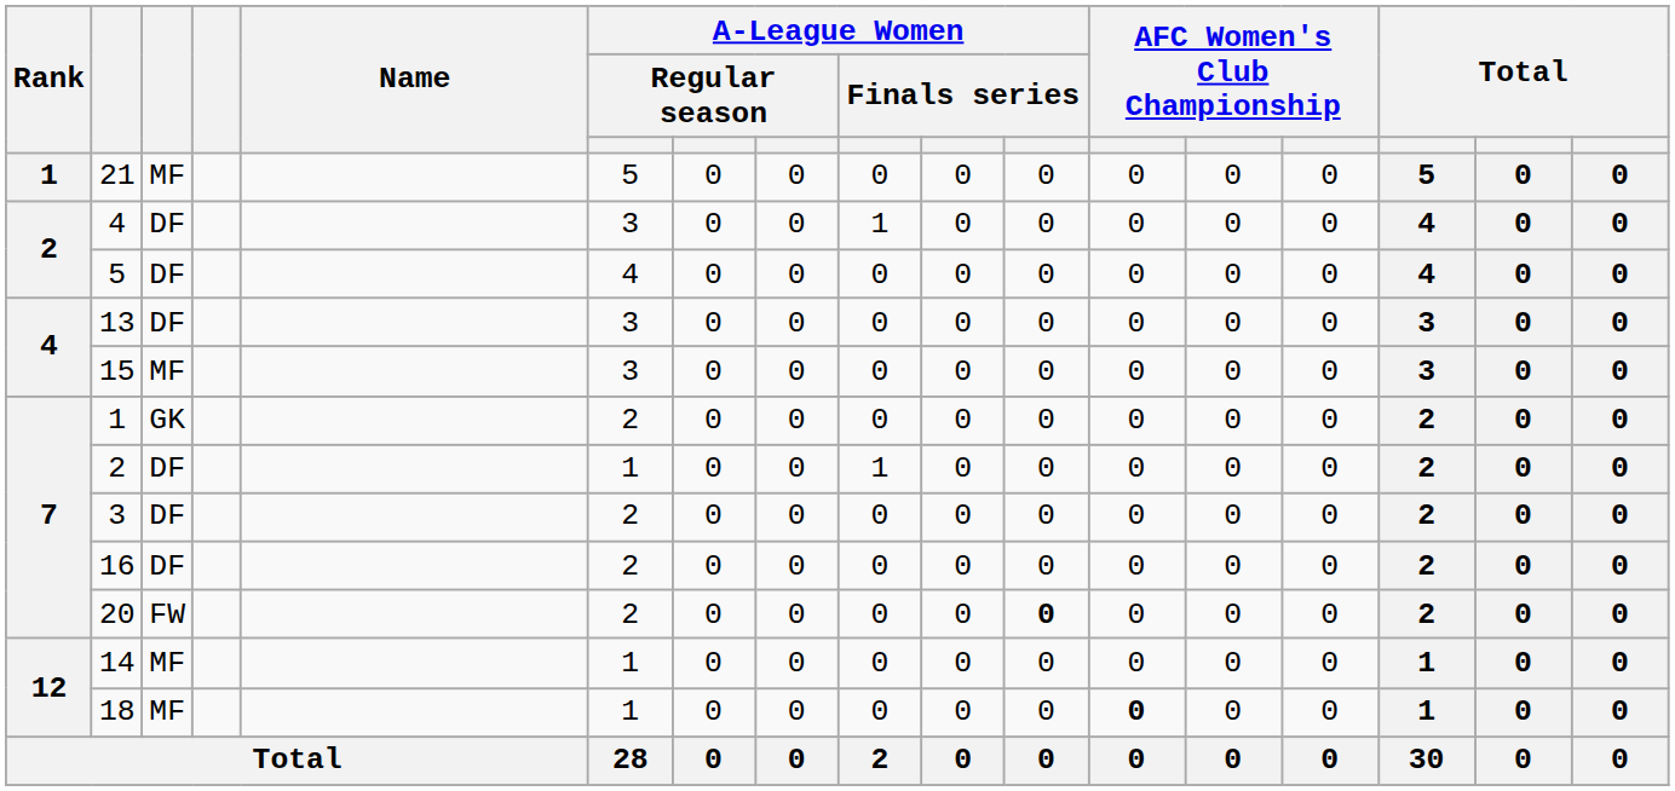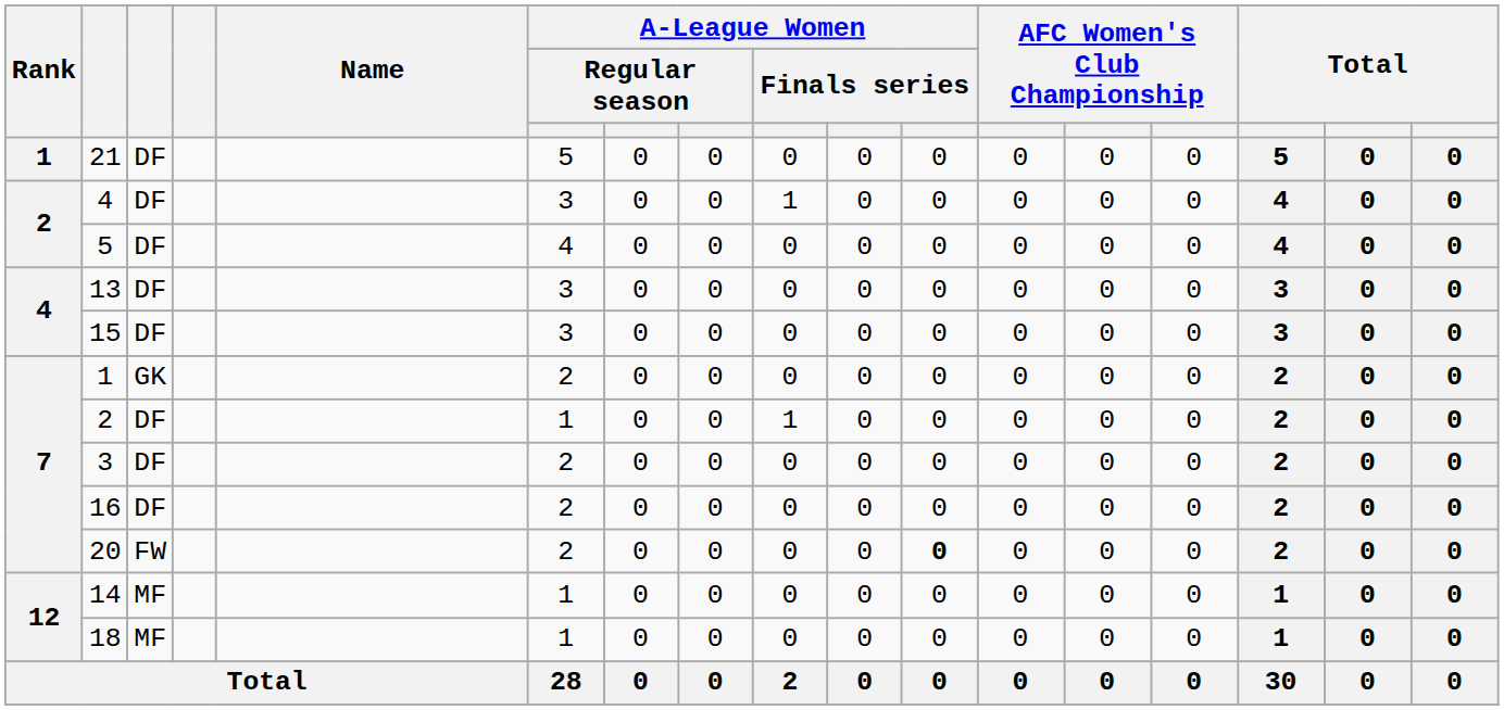 <table class="wikitable sortable" style="text-align:center;">
 <tr>
 <th rowspan="3" width="15">Rank</th>
 <th rowspan="3" width="15"></th>
 <th rowspan="3" width="15"></th>
 <th rowspan="3" width="15"></th>
 <th rowspan="3" width="145">Name</th>
 <th colspan="6" width="120"><a href='#'>A-League Women</a></th>
 <th rowspan="2"; colspan="3" width="120"><a href='#'>AFC Women's<br>Club Championship</a></th>
 <th rowspan="2"; colspan="3" width="120">Total</th>
 </tr>
 <tr>
 <th colspan="3">Regular season</th>
 <th colspan="3">Finals series</th>
 </tr>
 <tr>
 <th style="width:30px"></th>
 <th style="width:30px"></th>
 <th style="width:30px"></th>
 <th style="width:30px"></th>
 <th style="width:30px"></th>
 <th style="width:30px"></th>
 <th style="width:30px"></th>
 <th style="width:30px"></th>
 <th style="width:30px"></th>
 <th style="width:30px"></th>
 <th style="width:30px"></th>
 <th style="width:30px"></th>
 </tr>
 <tr>
 <th>1</th>
 <td>21</td>
-<td>MF</td>
+<td>DF</td>
 <td></td>
 <td align="left"><br></td>
 <td>5</td>
 <td>0</td>
 <td>0<br></td>
 <td>0</td>
 <td>0</td>
 <td>0<br></td>
 <td>0</td>
 <td>0</td>
 <td>0<br></td>
 <th>5</th>
 <th>0</th>
 <th>0</th>
 </tr>
 <tr>
 <th rowspan="2">2</th>
 <td>4</td>
 <td>DF</td>
 <td></td>
 <td align="left"><br></td>
 <td>3</td>
 <td>0</td>
 <td>0<br></td>
 <td>1</td>
 <td>0</td>
 <td>0<br></td>
 <td>0</td>
 <td>0</td>
 <td>0<br></td>
 <th>4</th>
 <th>0</th>
 <th>0</th>
 </tr>
 <tr>
 <td>5</td>
 <td>DF</td>
 <td></td>
 <td align="left"><br></td>
 <td>4</td>
 <td>0</td>
 <td>0<br></td>
 <td>0</td>
 <td>0</td>
 <td>0<br></td>
 <td>0</td>
 <td>0</td>
 <td>0<br></td>
 <th>4</th>
 <th>0</th>
 <th>0</th>
 </tr>
 <tr>
 <th rowspan="2">4</th>
 <td>13</td>
 <td>DF</td>
 <td></td>
 <td align="left"><br></td>
 <td>3</td>
 <td>0</td>
 <td>0<br></td>
 <td>0</td>
 <td>0</td>
 <td>0<br></td>
 <td>0</td>
 <td>0</td>
 <td>0<br></td>
 <th>3</th>
 <th>0</th>
 <th>0</th>
 </tr>
 <tr>
 <td>15</td>
-<td>MF</td>
+<td>DF</td>
 <td></td>
 <td align="left"><br></td>
 <td>3</td>
 <td>0</td>
 <td>0<br></td>
 <td>0</td>
 <td>0</td>
 <td>0<br></td>
 <td>0</td>
 <td>0</td>
 <td>0<br></td>
 <th>3</th>
 <th>0</th>
 <th>0</th>
 </tr>
 <tr>
 <th rowspan="5">7</th>
 <td>1</td>
 <td>GK</td>
 <td></td>
 <td align="left"><br></td>
 <td>2</td>
 <td>0</td>
 <td>0<br></td>
 <td>0</td>
 <td>0</td>
 <td>0<br></td>
 <td>0</td>
 <td>0</td>
 <td>0<br></td>
 <th>2</th>
 <th>0</th>
 <th>0</th>
 </tr>
 <tr>
 <td>2</td>
 <td>DF</td>
 <td></td>
 <td align="left"><br></td>
 <td>1</td>
 <td>0</td>
 <td>0<br></td>
 <td>1</td>
 <td>0</td>
 <td>0<br></td>
 <td>0</td>
 <td>0</td>
 <td>0<br></td>
 <th>2</th>
 <th>0</th>
 <th>0</th>
 </tr>
 <tr>
 <td>3</td>
 <td>DF</td>
 <td></td>
 <td align="left"><br></td>
 <td>2</td>
 <td>0</td>
 <td>0<br></td>
 <td>0</td>
 <td>0</td>
 <td>0<br></td>
 <td>0</td>
 <td>0</td>
 <td>0<br></td>
 <th>2</th>
 <th>0</th>
 <th>0</th>
 </tr>
 <tr>
 <td>16</td>
 <td>DF</td>
 <td></td>
 <td align="left"><br></td>
 <td>2</td>
 <td>0</td>
 <td>0<br></td>
 <td>0</td>
 <td>0</td>
 <td>0<br></td>
 <td>0</td>
 <td>0</td>
 <td>0<br></td>
 <th>2</th>
 <th>0</th>
 <th>0</th>
 </tr>
 <tr>
 <td>20</td>
 <td>FW</td>
 <td></td>
 <td align="left"><br></td>
 <td>2</td>
 <td>0</td>
 <td>0<br></td>
 <td>0</td>
 <td>0</td>
 <td><strong>0<br></strong></td>
 <td>0</td>
 <td>0</td>
 <td>0<br></td>
 <th>2</th>
 <th>0</th>
 <th>0</th>
 </tr>
 <tr>
 <th rowspan="2">12</th>
 <td>14</td>
 <td>MF</td>
 <td></td>
 <td align="left"><br></td>
 <td>1</td>
 <td>0</td>
 <td>0<br></td>
 <td>0</td>
 <td>0</td>
 <td>0<br></td>
 <td>0</td>
 <td>0</td>
 <td>0<br></td>
 <th>1</th>
 <th>0</th>
 <th>0</th>
 </tr>
 <tr>
 <td>18</td>
 <td>MF</td>
 <td></td>
 <td align="left"><br></td>
 <td>1</td>
 <td>0</td>
 <td>0<br></td>
 <td>0</td>
 <td>0</td>
 <td>0<br></td>
-<td><strong>0</strong></td>
+<td>0</td>
 <td>0</td>
 <td>0<br></td>
 <th>1</th>
 <th>0</th>
 <th>0</th>
 </tr>
 <tr>
 <th colspan="5">Total<br></th>
 <th>28</th>
 <th>0</th>
 <th>0<br></th>
 <th>2</th>
 <th>0</th>
 <th>0<br></th>
 <th>0</th>
 <th>0</th>
 <th>0<br></th>
 <th>30</th>
 <th>0</th>
 <th>0</th>
 </tr>
 </table>
